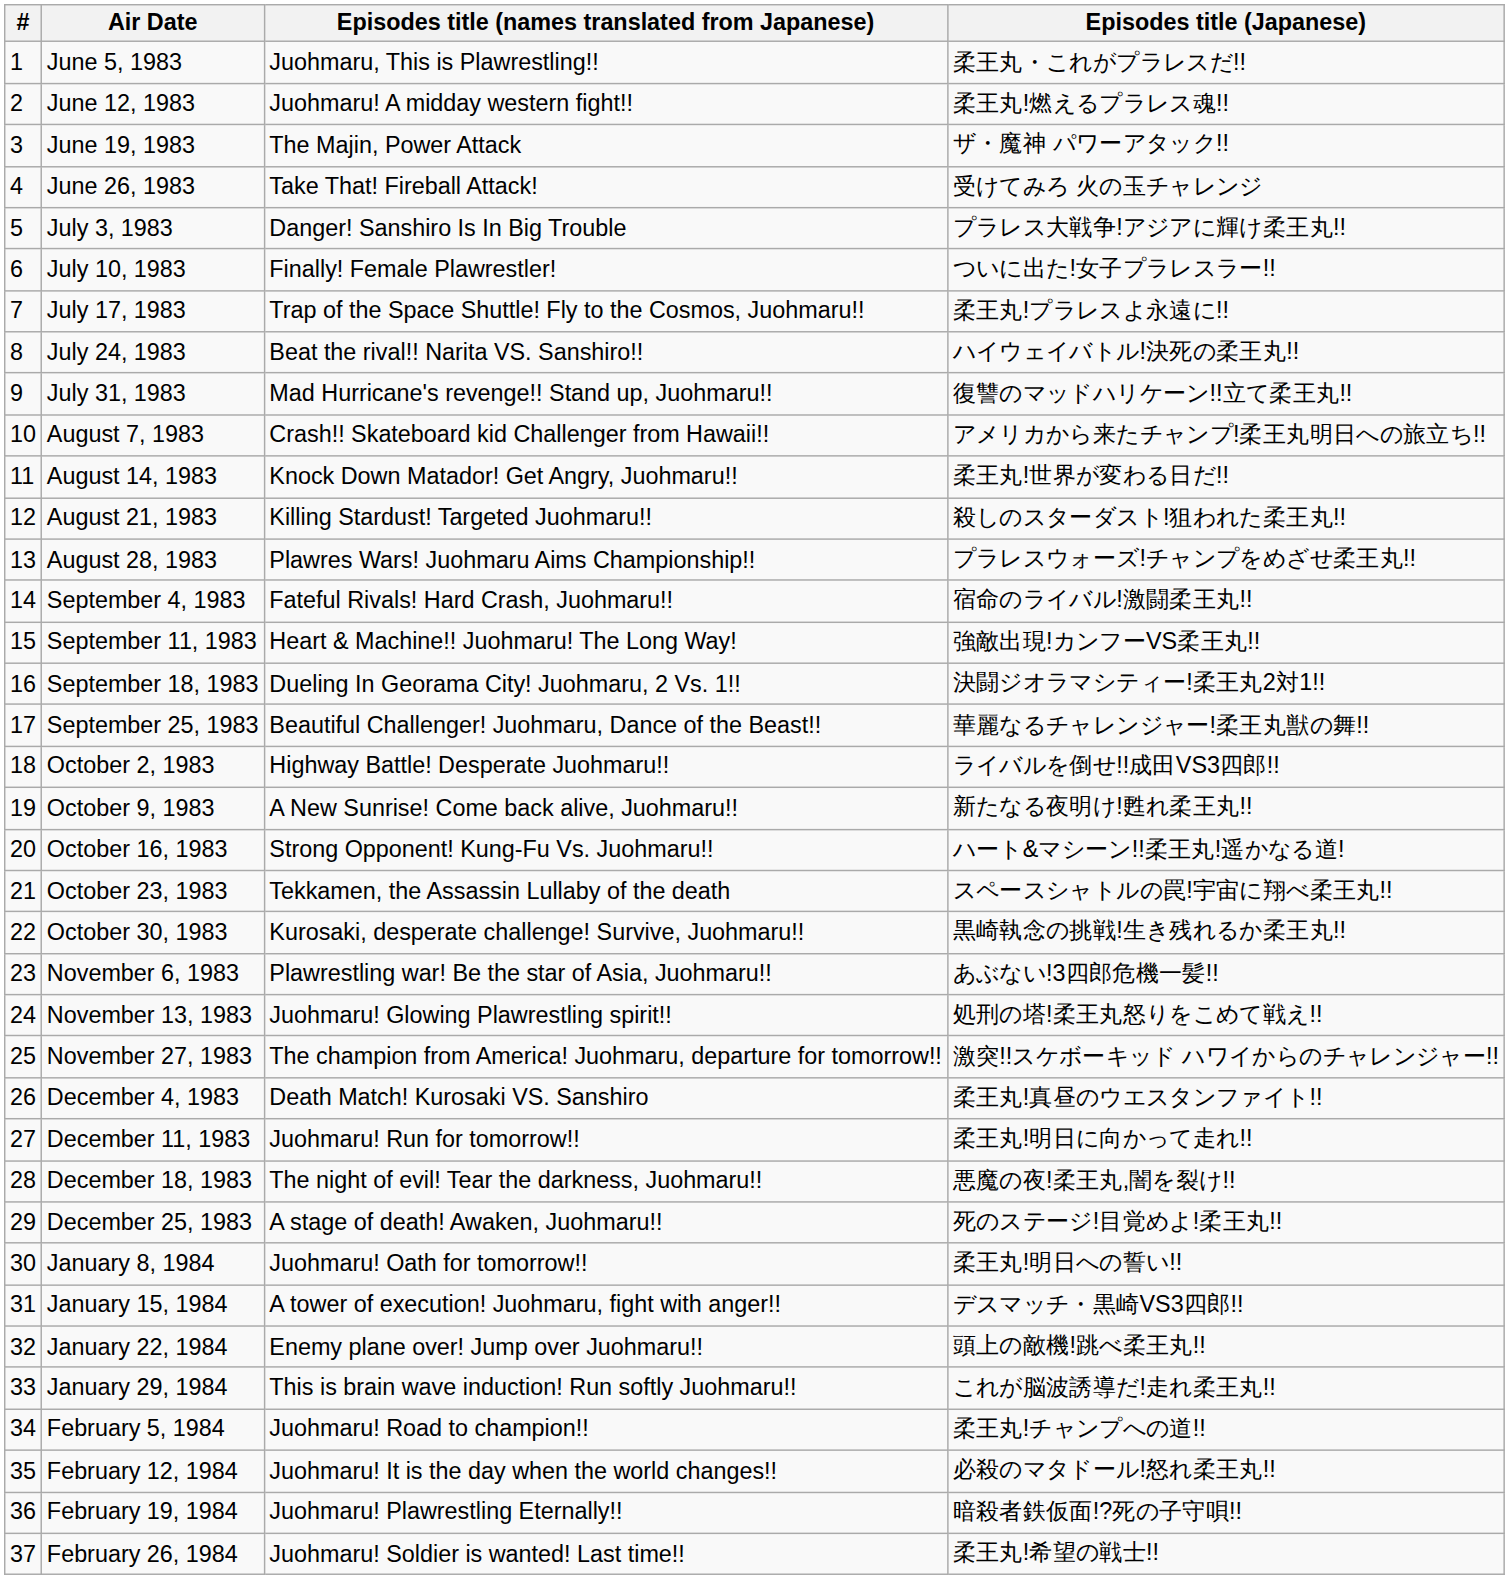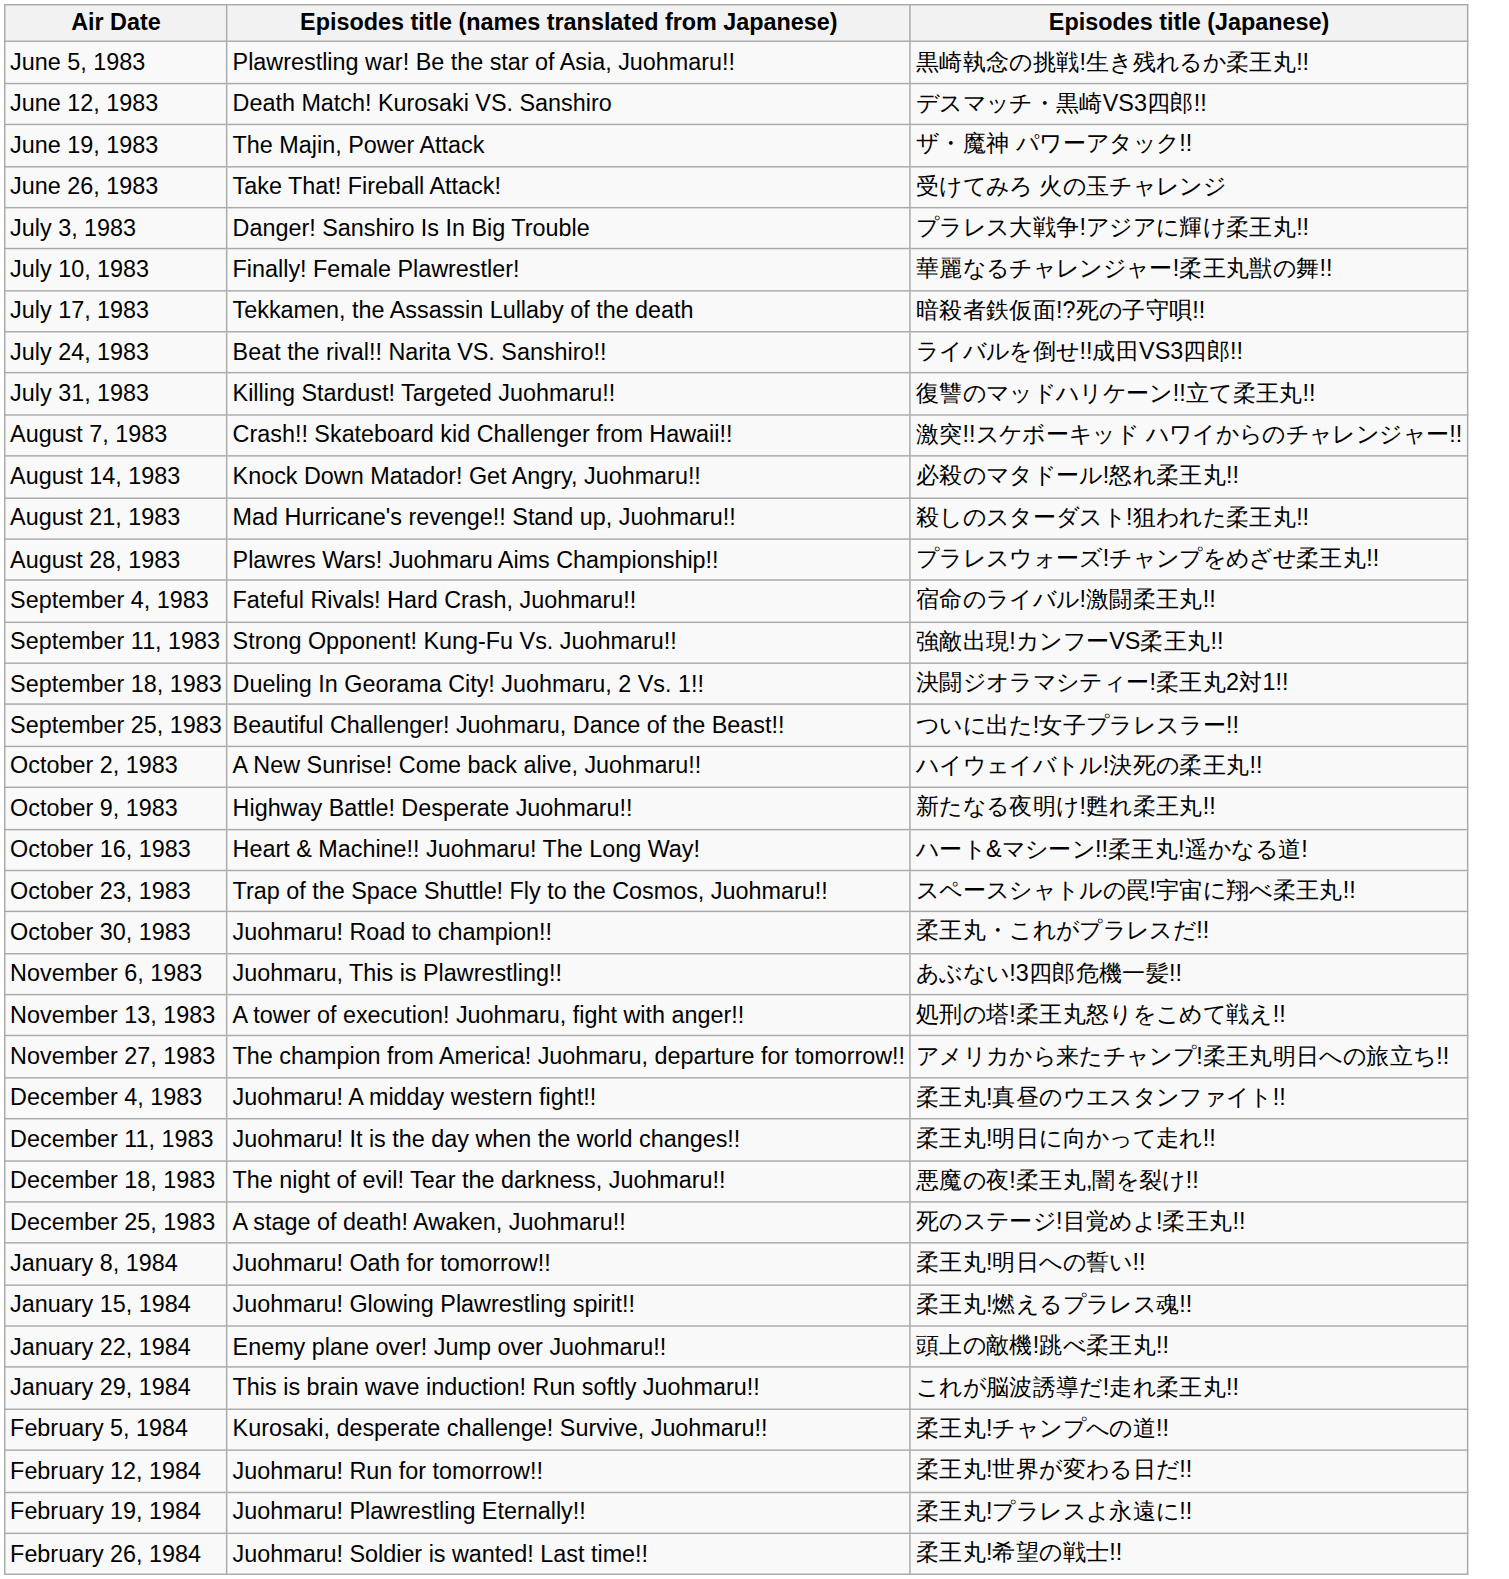 <table class="wikitable">
 <tr>
-<th>#</th>
 <th>Air Date</th>
 <th>Episodes title (names translated from Japanese)</th>
 <th>Episodes title (Japanese)</th>
 </tr>
 <tr>
-<td>1</td>
 <td>June 5, 1983</td>
-<td>Juohmaru, This is Plawrestling!!</td>
-<td>柔王丸・これがプラレスだ!!</td>
+<td>Plawrestling war! Be the star of Asia, Juohmaru!!</td>
+<td>黒崎執念の挑戦!生き残れるか柔王丸!!</td>
 </tr>
 <tr>
-<td>2</td>
 <td>June 12, 1983</td>
-<td>Juohmaru! A midday western fight!!</td>
-<td>柔王丸!燃えるプラレス魂!!</td>
+<td>Death Match! Kurosaki VS. Sanshiro</td>
+<td>デスマッチ・黒崎VS3四郎!!</td>
 </tr>
 <tr>
-<td>3</td>
 <td>June 19, 1983</td>
 <td>The Majin, Power Attack</td>
 <td>ザ・魔神 パワーアタック!!</td>
 </tr>
 <tr>
-<td>4</td>
 <td>June 26, 1983</td>
 <td>Take That! Fireball Attack!</td>
 <td>受けてみろ 火の玉チャレンジ</td>
 </tr>
 <tr>
-<td>5</td>
 <td>July 3, 1983</td>
 <td>Danger! Sanshiro Is In Big Trouble</td>
 <td>プラレス大戦争!アジアに輝け柔王丸!!</td>
 </tr>
 <tr>
-<td>6</td>
 <td>July 10, 1983</td>
 <td>Finally! Female Plawrestler!</td>
-<td>ついに出た!女子プラレスラー!!</td>
+<td>華麗なるチャレンジャー!柔王丸獣の舞!!</td>
 </tr>
 <tr>
-<td>7</td>
 <td>July 17, 1983</td>
-<td>Trap of the Space Shuttle! Fly to the Cosmos, Juohmaru!!</td>
-<td>柔王丸!プラレスよ永遠に!!</td>
+<td>Tekkamen, the Assassin Lullaby of the death</td>
+<td>暗殺者鉄仮面!?死の子守唄!!</td>
 </tr>
 <tr>
-<td>8</td>
 <td>July 24, 1983</td>
 <td>Beat the rival!! Narita VS. Sanshiro!!</td>
-<td>ハイウェイバトル!決死の柔王丸!!</td>
+<td>ライバルを倒せ!!成田VS3四郎!!</td>
 </tr>
 <tr>
-<td>9</td>
 <td>July 31, 1983</td>
-<td>Mad Hurricane's revenge!! Stand up, Juohmaru!!</td>
+<td>Killing Stardust! Targeted Juohmaru!!</td>
 <td>復讐のマッドハリケーン!!立て柔王丸!!</td>
 </tr>
 <tr>
-<td>10</td>
 <td>August 7, 1983</td>
 <td>Crash!! Skateboard kid Challenger from Hawaii!!</td>
-<td>アメリカから来たチャンプ!柔王丸明日への旅立ち!!</td>
+<td>激突!!スケボーキッド ハワイからのチャレンジャー!!</td>
 </tr>
 <tr>
-<td>11</td>
 <td>August 14, 1983</td>
 <td>Knock Down Matador! Get Angry, Juohmaru!!</td>
-<td>柔王丸!世界が変わる日だ!!</td>
+<td>必殺のマタドール!怒れ柔王丸!!</td>
 </tr>
 <tr>
-<td>12</td>
 <td>August 21, 1983</td>
-<td>Killing Stardust! Targeted Juohmaru!!</td>
+<td>Mad Hurricane's revenge!! Stand up, Juohmaru!!</td>
 <td>殺しのスターダスト!狙われた柔王丸!!</td>
 </tr>
 <tr>
-<td>13</td>
 <td>August 28, 1983</td>
 <td>Plawres Wars! Juohmaru Aims Championship!!</td>
 <td>プラレスウォーズ!チャンプをめざせ柔王丸!!</td>
 </tr>
 <tr>
-<td>14</td>
 <td>September 4, 1983</td>
 <td>Fateful Rivals! Hard Crash, Juohmaru!!</td>
 <td>宿命のライバル!激闘柔王丸!!</td>
 </tr>
 <tr>
-<td>15</td>
 <td>September 11, 1983</td>
-<td>Heart & Machine!! Juohmaru! The Long Way!</td>
+<td>Strong Opponent! Kung-Fu Vs. Juohmaru!!</td>
 <td>強敵出現!カンフーVS柔王丸!!</td>
 </tr>
 <tr>
-<td>16</td>
 <td>September 18, 1983</td>
 <td>Dueling In Georama City! Juohmaru, 2 Vs. 1!!</td>
 <td>決闘ジオラマシティー!柔王丸2対1!!</td>
 </tr>
 <tr>
-<td>17</td>
 <td>September 25, 1983</td>
 <td>Beautiful Challenger! Juohmaru, Dance of the Beast!!</td>
-<td>華麗なるチャレンジャー!柔王丸獣の舞!!</td>
+<td>ついに出た!女子プラレスラー!!</td>
 </tr>
 <tr>
-<td>18</td>
 <td>October 2, 1983</td>
-<td>Highway Battle! Desperate Juohmaru!!</td>
-<td>ライバルを倒せ!!成田VS3四郎!!</td>
+<td>A New Sunrise! Come back alive, Juohmaru!!</td>
+<td>ハイウェイバトル!決死の柔王丸!!</td>
 </tr>
 <tr>
-<td>19</td>
 <td>October 9, 1983</td>
-<td>A New Sunrise! Come back alive, Juohmaru!!</td>
+<td>Highway Battle! Desperate Juohmaru!!</td>
 <td>新たなる夜明け!甦れ柔王丸!!</td>
 </tr>
 <tr>
-<td>20</td>
 <td>October 16, 1983</td>
-<td>Strong Opponent! Kung-Fu Vs. Juohmaru!!</td>
+<td>Heart & Machine!! Juohmaru! The Long Way!</td>
 <td>ハート&マシーン!!柔王丸!遥かなる道!</td>
 </tr>
 <tr>
-<td>21</td>
 <td>October 23, 1983</td>
-<td>Tekkamen, the Assassin Lullaby of the death</td>
+<td>Trap of the Space Shuttle! Fly to the Cosmos, Juohmaru!!</td>
 <td>スペースシャトルの罠!宇宙に翔べ柔王丸!!</td>
 </tr>
 <tr>
-<td>22</td>
 <td>October 30, 1983</td>
-<td>Kurosaki, desperate challenge! Survive, Juohmaru!!</td>
-<td>黒崎執念の挑戦!生き残れるか柔王丸!!</td>
+<td>Juohmaru! Road to champion!!</td>
+<td>柔王丸・これがプラレスだ!!</td>
 </tr>
 <tr>
-<td>23</td>
 <td>November 6, 1983</td>
-<td>Plawrestling war! Be the star of Asia, Juohmaru!!</td>
+<td>Juohmaru, This is Plawrestling!!</td>
 <td>あぶない!3四郎危機一髪!!</td>
 </tr>
 <tr>
-<td>24</td>
 <td>November 13, 1983</td>
-<td>Juohmaru! Glowing Plawrestling spirit!!</td>
+<td>A tower of execution! Juohmaru, fight with anger!!</td>
 <td>処刑の塔!柔王丸怒りをこめて戦え!!</td>
 </tr>
 <tr>
-<td>25</td>
 <td>November 27, 1983</td>
 <td>The champion from America! Juohmaru, departure for tomorrow!!</td>
-<td>激突!!スケボーキッド ハワイからのチャレンジャー!!</td>
+<td>アメリカから来たチャンプ!柔王丸明日への旅立ち!!</td>
 </tr>
 <tr>
-<td>26</td>
 <td>December 4, 1983</td>
-<td>Death Match! Kurosaki VS. Sanshiro</td>
+<td>Juohmaru! A midday western fight!!</td>
 <td>柔王丸!真昼のウエスタンファイト!!</td>
 </tr>
 <tr>
-<td>27</td>
 <td>December 11, 1983</td>
-<td>Juohmaru! Run for tomorrow!!</td>
+<td>Juohmaru! It is the day when the world changes!!</td>
 <td>柔王丸!明日に向かって走れ!!</td>
 </tr>
 <tr>
-<td>28</td>
 <td>December 18, 1983</td>
 <td>The night of evil! Tear the darkness, Juohmaru!!</td>
 <td>悪魔の夜!柔王丸,闇を裂け!!</td>
 </tr>
 <tr>
-<td>29</td>
 <td>December 25, 1983</td>
 <td>A stage of death! Awaken, Juohmaru!!</td>
 <td>死のステージ!目覚めよ!柔王丸!!</td>
 </tr>
 <tr>
-<td>30</td>
 <td>January 8, 1984</td>
 <td>Juohmaru! Oath for tomorrow!!</td>
 <td>柔王丸!明日への誓い!!</td>
 </tr>
 <tr>
-<td>31</td>
 <td>January 15, 1984</td>
-<td>A tower of execution! Juohmaru, fight with anger!!</td>
-<td>デスマッチ・黒崎VS3四郎!!</td>
+<td>Juohmaru! Glowing Plawrestling spirit!!</td>
+<td>柔王丸!燃えるプラレス魂!!</td>
 </tr>
 <tr>
-<td>32</td>
 <td>January 22, 1984</td>
 <td>Enemy plane over! Jump over Juohmaru!!</td>
 <td>頭上の敵機!跳べ柔王丸!!</td>
 </tr>
 <tr>
-<td>33</td>
 <td>January 29, 1984</td>
 <td>This is brain wave induction! Run softly Juohmaru!!</td>
 <td>これが脳波誘導だ!走れ柔王丸!!</td>
 </tr>
 <tr>
-<td>34</td>
 <td>February 5, 1984</td>
-<td>Juohmaru! Road to champion!!</td>
+<td>Kurosaki, desperate challenge! Survive, Juohmaru!!</td>
 <td>柔王丸!チャンプへの道!!</td>
 </tr>
 <tr>
-<td>35</td>
 <td>February 12, 1984</td>
-<td>Juohmaru! It is the day when the world changes!!</td>
-<td>必殺のマタドール!怒れ柔王丸!!</td>
+<td>Juohmaru! Run for tomorrow!!</td>
+<td>柔王丸!世界が変わる日だ!!</td>
 </tr>
 <tr>
-<td>36</td>
 <td>February 19, 1984</td>
 <td>Juohmaru! Plawrestling Eternally!!</td>
-<td>暗殺者鉄仮面!?死の子守唄!!</td>
+<td>柔王丸!プラレスよ永遠に!!</td>
 </tr>
 <tr>
-<td>37</td>
 <td>February 26, 1984</td>
 <td>Juohmaru! Soldier is wanted! Last time!!</td>
 <td>柔王丸!希望の戦士!!</td>
 </tr>
 </table>
